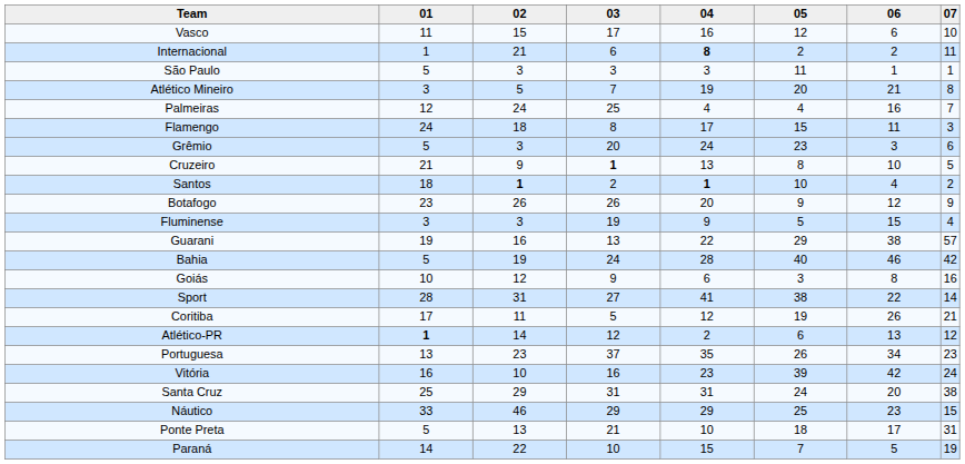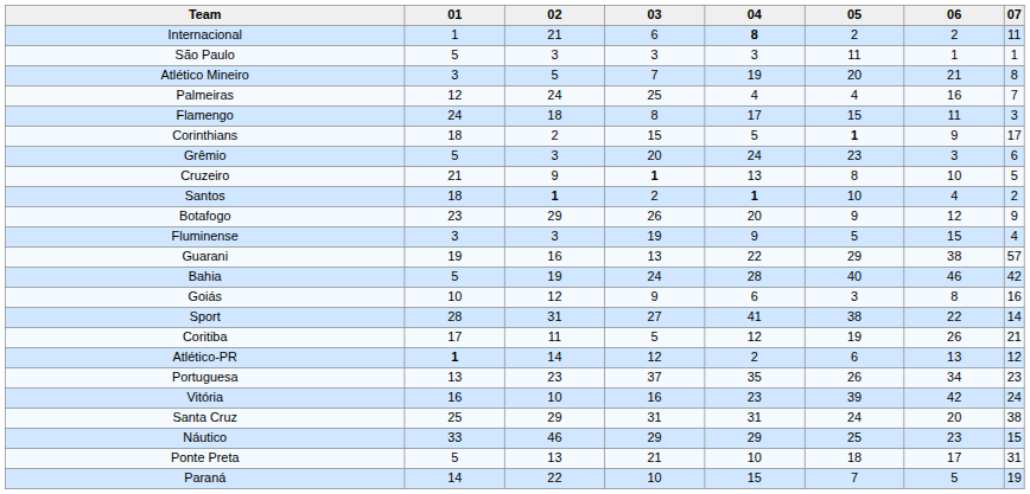 <table cellpadding=3 cellspacing=0 width=100% width=50% border=1 style="border-collapse:collapse"|>
 <tr align=center>
 <th bgcolor=#efefef width=40%>Team</th>
 <th bgcolor=#efefef width=10%>01</th>
 <th bgcolor=#efefef width=10%>02</th>
 <th bgcolor=#efefef width=10%>03</th>
 <th bgcolor=#efefef width=10%>04</th>
 <th bgcolor=#efefef width=10%>05</th>
 <th bgcolor=#efefef width=10%>06</th>
 <th bgcolor=#efefef width=10%>07</th>
-</tr>
-<tr align=center bgcolor=#F5FAFF>
-<td>Vasco</td>
-<td>11</td>
-<td>15</td>
-<td>17</td>
-<td>16</td>
-<td>12</td>
-<td>6</td>
-<td>10</td>
 </tr>
 <tr align=center bgcolor=#D0E7FF>
 <td>Internacional</td>
 <td>1</td>
 <td>21</td>
 <td>6</td>
 <td><strong>8</strong></td>
 <td>2</td>
 <td>2</td>
 <td>11</td>
 </tr>
 <tr align=center bgcolor=#F5FAFF>
 <td>São Paulo</td>
 <td><span>5</span></td>
 <td>3</td>
 <td>3</td>
 <td>3</td>
 <td>11</td>
 <td>1</td>
 <td>1</td>
 </tr>
 <tr align=center bgcolor=#D0E7FF>
 <td>Atlético Mineiro</td>
 <td><span>3</span></td>
 <td><span>5</span></td>
 <td>7</td>
 <td>19</td>
 <td>20</td>
 <td>21</td>
 <td>8</td>
 </tr>
 <tr align=center bgcolor=#F5FAFF>
 <td>Palmeiras</td>
 <td>12</td>
 <td>24</td>
 <td>25</td>
 <td>4</td>
 <td>4</td>
 <td>16</td>
 <td>7</td>
 </tr>
 <tr align=center bgcolor=#D0E7FF>
 <td>Flamengo</td>
 <td>24</td>
 <td>18</td>
 <td>8</td>
 <td>17</td>
 <td>15</td>
 <td>11</td>
 <td>3</td>
 </tr>
+<tr align=center bgcolor=#F5FAFF>
+<td>Corinthians</td>
+<td>18</td>
+<td>2</td>
+<td>15</td>
+<td>5</td>
+<td><strong>1</strong></td>
+<td>9</td>
+<td>17</td>
+</tr>
 <tr align=center bgcolor=#D0E7FF>
 <td>Grêmio</td>
 <td>5</td>
 <td>3</td>
 <td>20</td>
 <td>24</td>
 <td>23</td>
 <td>3</td>
 <td>6</td>
 </tr>
 <tr align=center bgcolor=#F5FAFF>
 <td>Cruzeiro</td>
 <td>21</td>
 <td>9</td>
 <td><strong>1</strong></td>
 <td>13</td>
 <td>8</td>
 <td>10</td>
 <td>5</td>
 </tr>
 <tr align=center bgcolor=#D0E7FF>
 <td>Santos</td>
 <td>18</td>
 <td><strong>1</strong></td>
 <td>2</td>
 <td><strong>1</strong></td>
 <td>10</td>
 <td>4</td>
 <td>2</td>
 </tr>
 <tr align=center bgcolor=#F5FAFF>
 <td>Botafogo</td>
 <td>23</td>
-<td>26</td>
+<td>29</td>
 <td>26</td>
 <td>20</td>
 <td>9</td>
 <td>12</td>
 <td>9</td>
 </tr>
 <tr align=center bgcolor=#D0E7FF>
 <td>Fluminense</td>
 <td>3</td>
 <td><span>3	</span></td>
 <td>19</td>
 <td>9</td>
 <td>5</td>
 <td>15</td>
 <td>4</td>
 </tr>
 <tr align=center bgcolor=#F5FAFF>
 <td>Guarani</td>
 <td>19</td>
 <td>16</td>
 <td>13</td>
 <td>22</td>
 <td>29</td>
 <td>38</td>
 <td>57</td>
 </tr>
 <tr align=center bgcolor=#D0E7FF>
 <td>Bahia</td>
 <td><span>5	</span></td>
 <td>19</td>
 <td>24</td>
 <td>28</td>
 <td>40</td>
 <td>46</td>
 <td>42</td>
 </tr>
 <tr align=center bgcolor=#F5FAFF>
 <td>Goiás</td>
 <td>10</td>
 <td>12</td>
 <td>9</td>
 <td>6</td>
 <td>3</td>
 <td>8</td>
 <td>16</td>
 </tr>
 <tr align=center bgcolor=#D0E7FF>
 <td>Sport</td>
 <td>28</td>
 <td>31</td>
 <td>27</td>
 <td>41</td>
 <td>38</td>
 <td>22</td>
 <td>14</td>
 </tr>
 <tr align=center bgcolor=#F5FAFF>
 <td>Coritiba</td>
 <td>17</td>
 <td>11</td>
 <td>5</td>
 <td>12</td>
 <td>19</td>
 <td>26</td>
 <td>21</td>
 </tr>
 <tr align=center bgcolor=#D0E7FF>
 <td>Atlético-PR</td>
 <td><strong>1</strong></td>
 <td>14</td>
 <td>12</td>
 <td>2</td>
 <td>6</td>
 <td>13</td>
 <td>12</td>
 </tr>
 <tr align=center bgcolor=#F5FAFF>
 <td>Portuguesa</td>
 <td>13</td>
 <td>23</td>
 <td>37</td>
 <td>35</td>
 <td>26</td>
 <td>34</td>
 <td>23</td>
 </tr>
 <tr align=center bgcolor=#D0E7FF>
 <td>Vitória</td>
 <td>16</td>
 <td>10</td>
 <td>16</td>
 <td>23</td>
 <td>39</td>
 <td>42</td>
 <td>24</td>
 </tr>
 <tr align=center bgcolor=#F5FAFF>
 <td>Santa Cruz</td>
 <td>25</td>
 <td><span>29	</span></td>
 <td><span>31	</span></td>
 <td><span>31	</span></td>
 <td>24</td>
 <td>20</td>
 <td>38</td>
 </tr>
 <tr align=center bgcolor=#D0E7FF>
 <td>Náutico</td>
 <td><span>33	</span></td>
 <td>46</td>
 <td><span>29	</span></td>
 <td>29</td>
 <td>25</td>
 <td>23</td>
 <td>15</td>
 </tr>
 <tr align=center bgcolor=#F5FAFF>
 <td>Ponte Preta</td>
 <td><span>5	</span></td>
 <td>13</td>
 <td>21</td>
 <td>10</td>
 <td>18</td>
 <td>17</td>
 <td>31</td>
 </tr>
 <tr align=center bgcolor=#D0E7FF>
 <td>Paraná</td>
 <td>14</td>
 <td>22</td>
 <td>10</td>
 <td>15</td>
 <td>7</td>
 <td>5</td>
 <td>19</td>
 </tr>
 </table>
